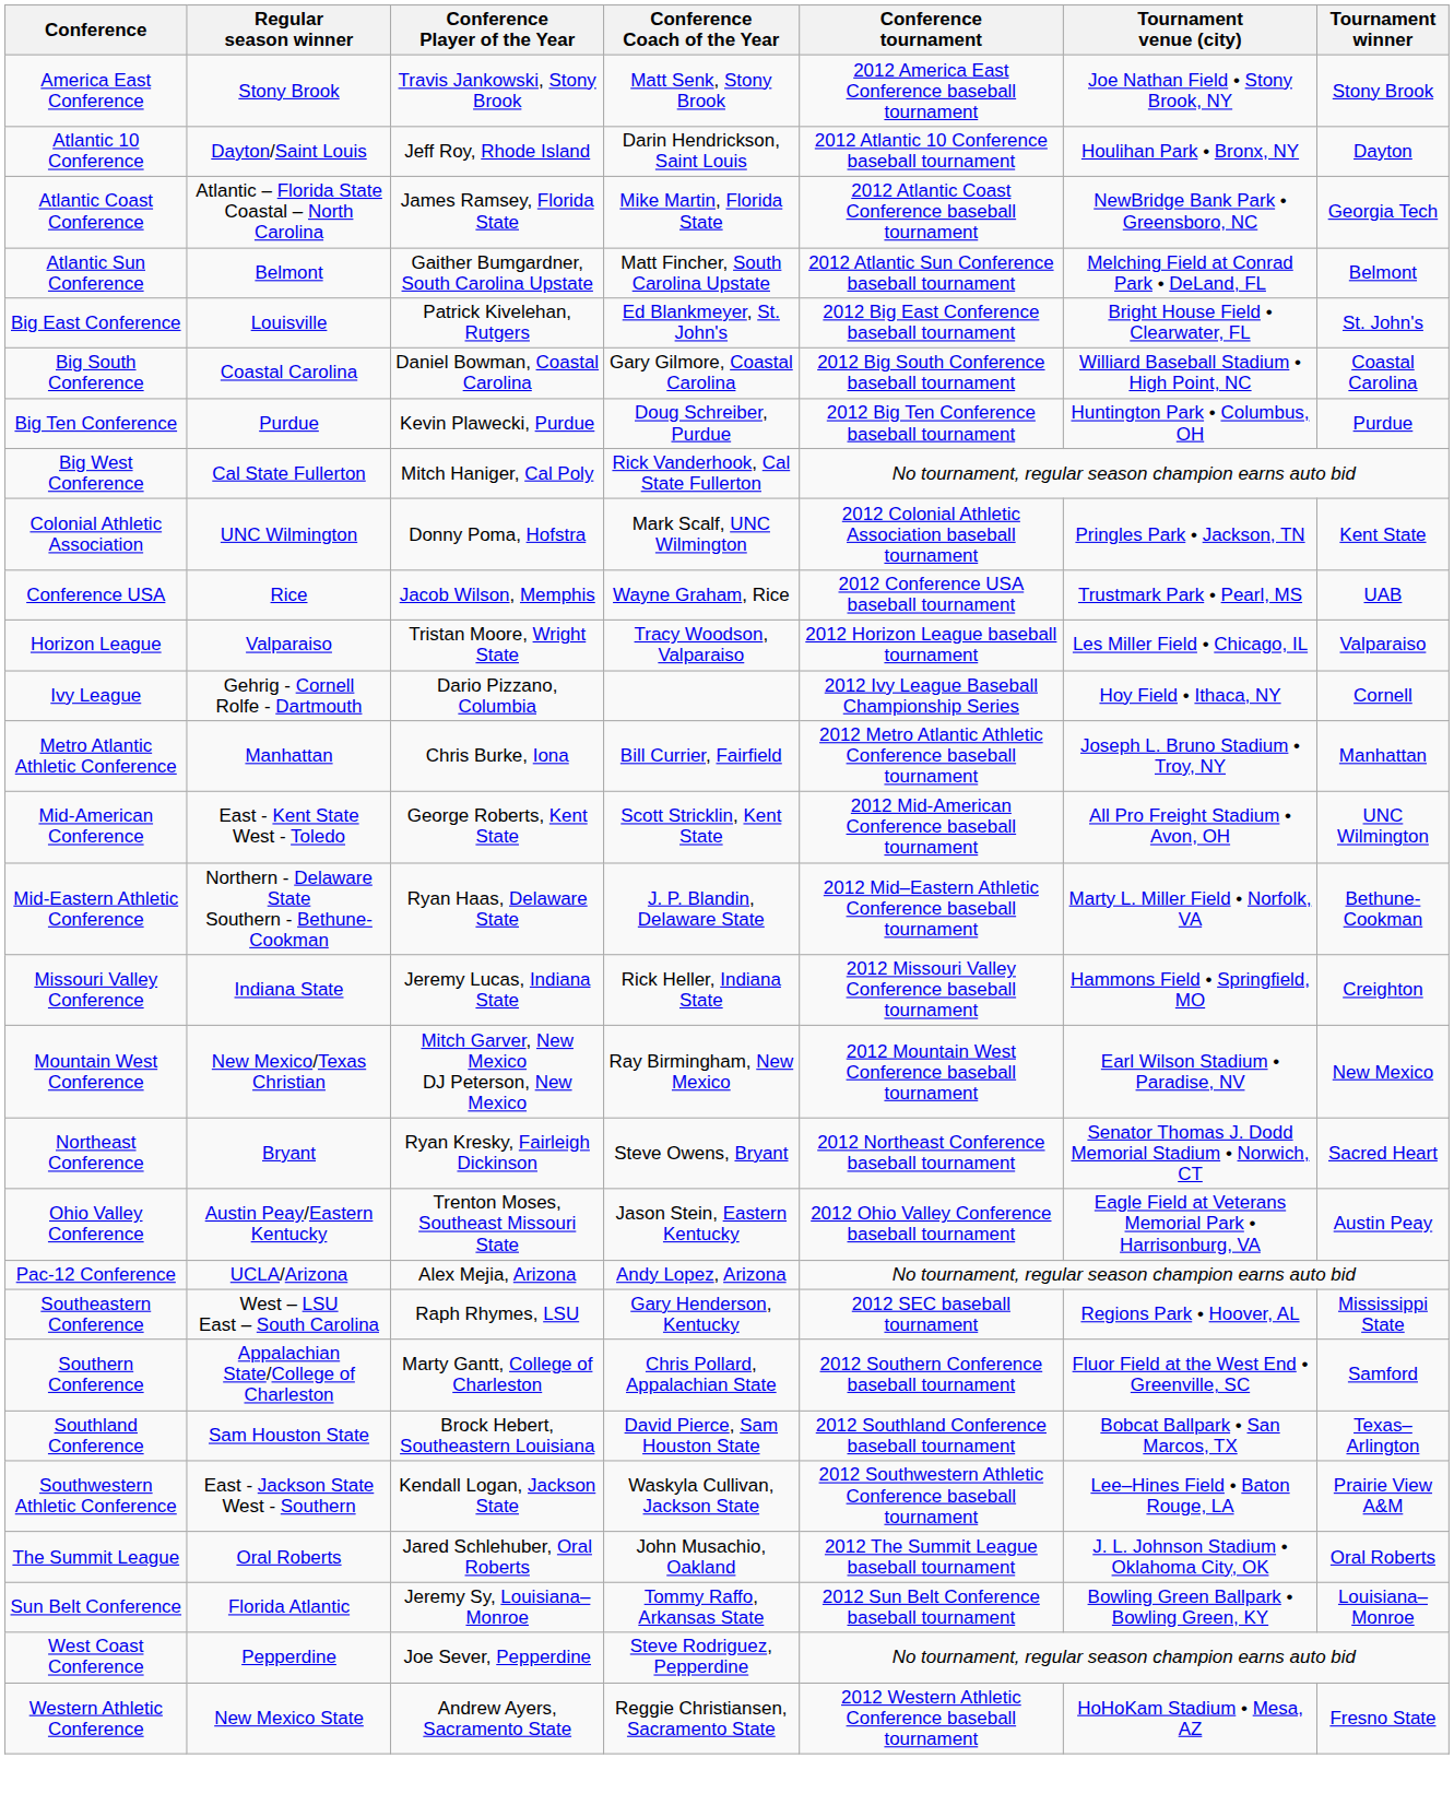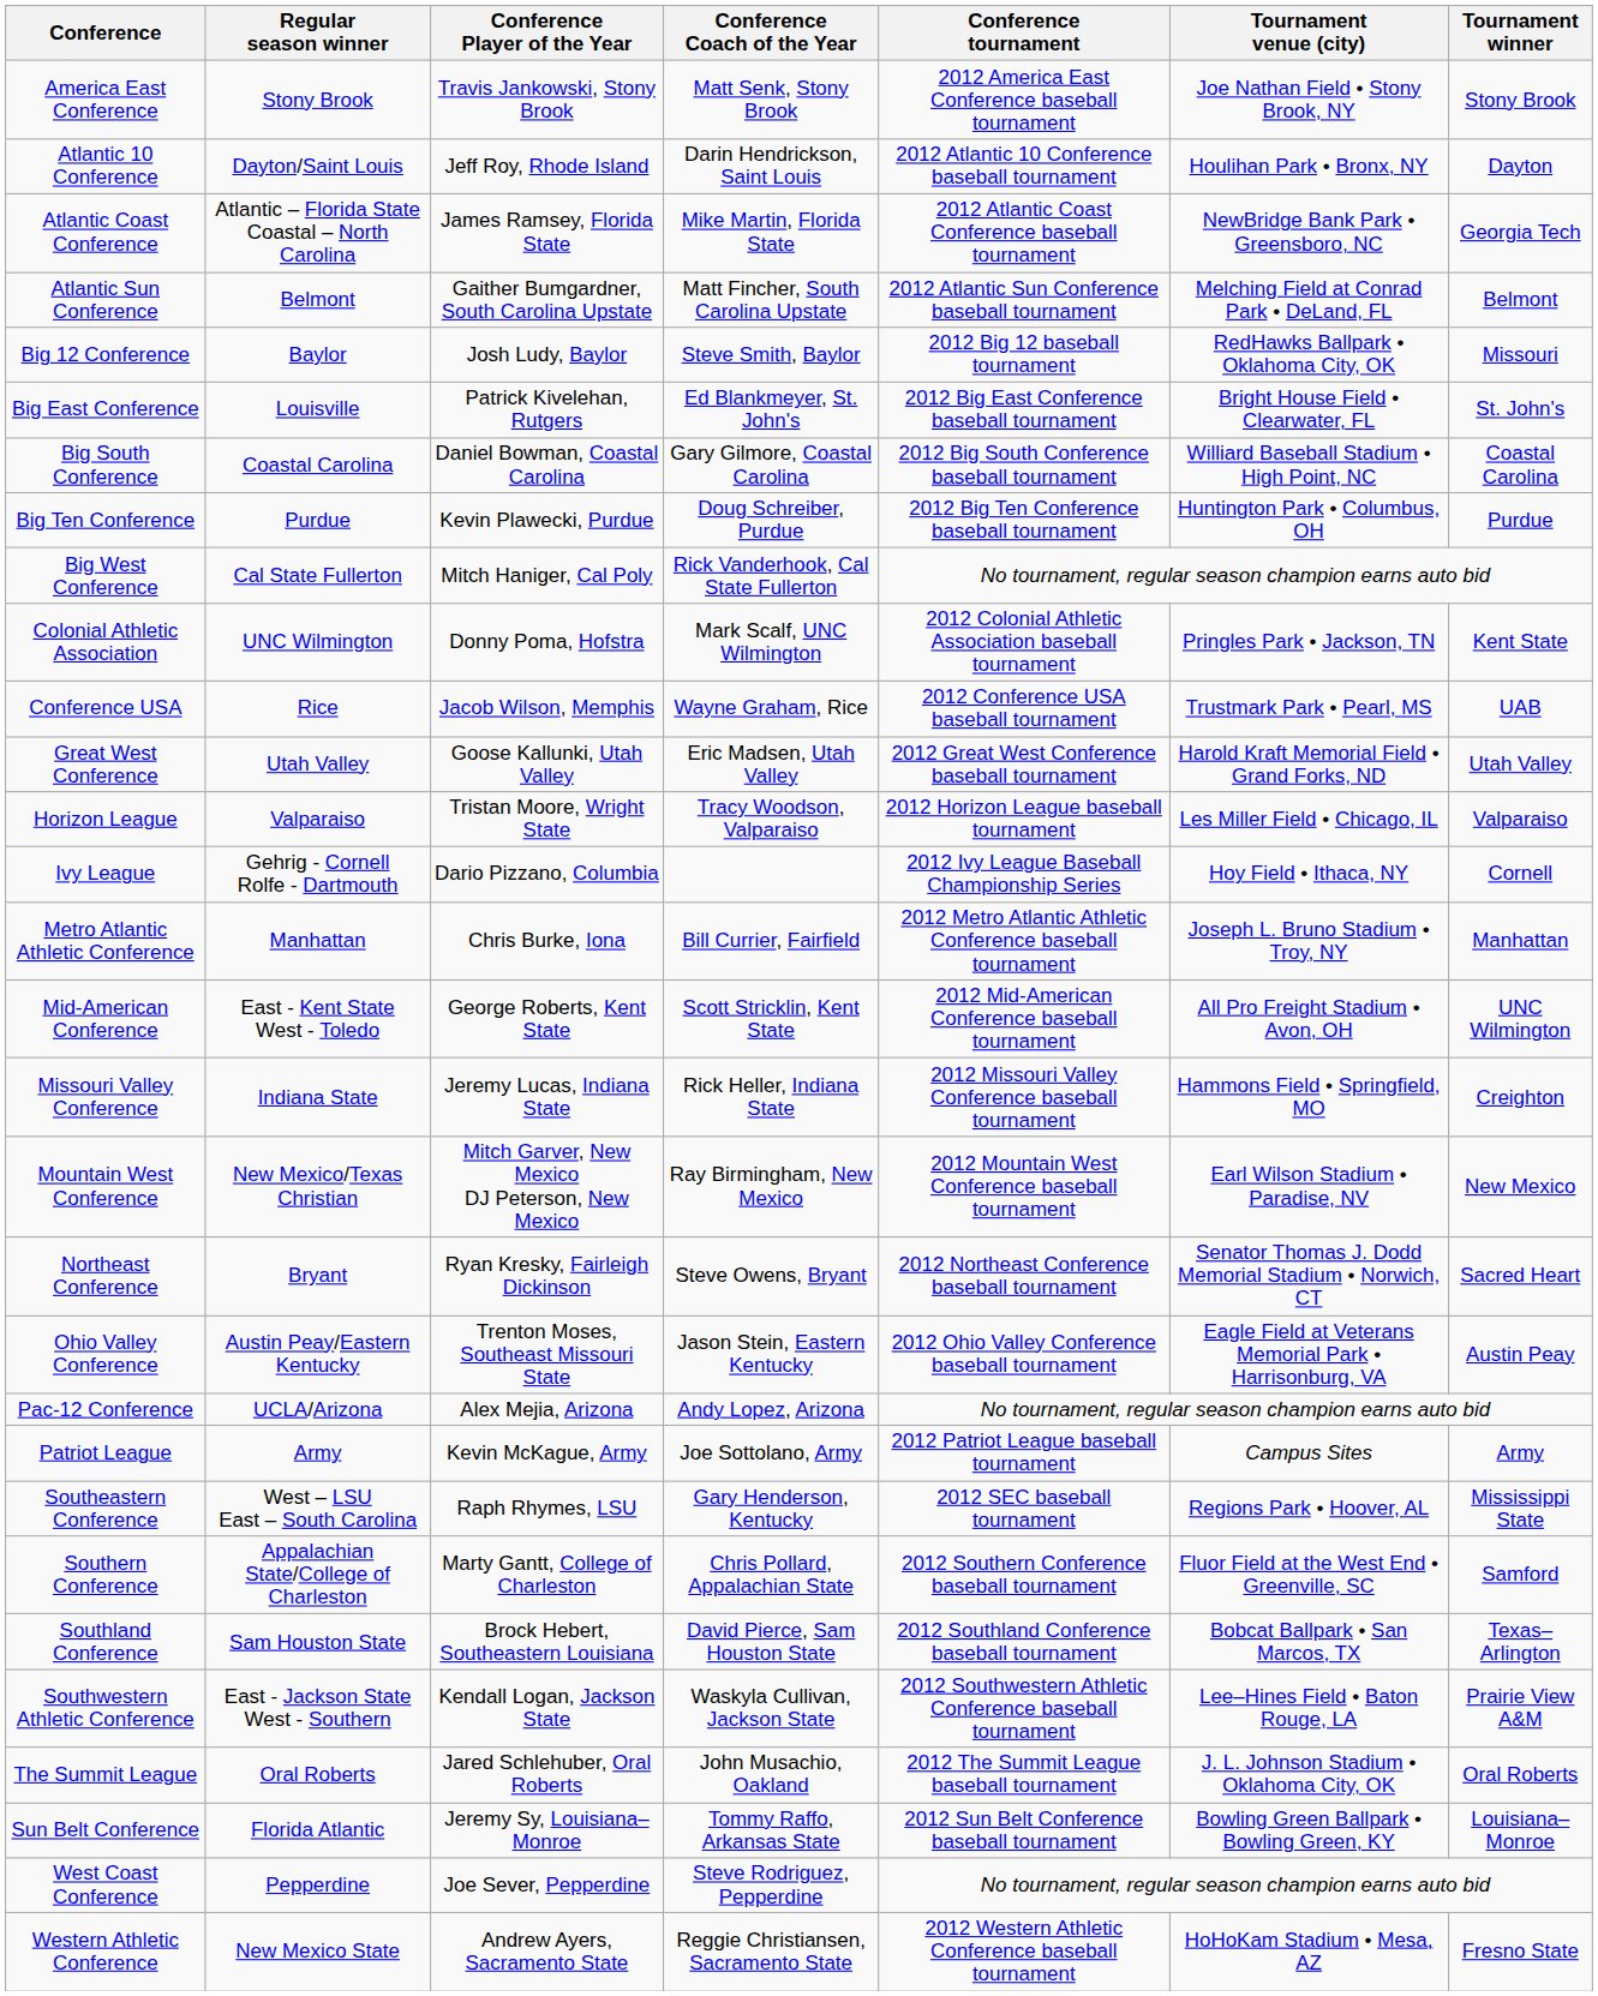 <table class="wikitable" style="text-align:center;">
 <tr>
 <th>Conference</th>
 <th>Regular <br> season winner</th>
 <th>Conference <br> Player of the Year</th>
 <th>Conference <br> Coach of the Year</th>
 <th>Conference <br> tournament</th>
 <th>Tournament <br> venue (city)</th>
 <th>Tournament <br> winner</th>
 </tr>
 <tr>
 <td><a href='#'>America East Conference</a></td>
 <td><a href='#'>Stony Brook</a></td>
 <td><a href='#'>Travis Jankowski</a>, <a href='#'>Stony Brook</a></td>
 <td><a href='#'>Matt Senk</a>, <a href='#'>Stony Brook</a></td>
 <td><a href='#'>2012 America East Conference baseball tournament</a></td>
 <td><a href='#'>Joe Nathan Field</a> • <a href='#'>Stony Brook, NY</a></td>
 <td><a href='#'>Stony Brook</a></td>
 </tr>
 <tr>
 <td><a href='#'>Atlantic 10 Conference</a></td>
 <td><a href='#'>Dayton</a>/<a href='#'>Saint Louis</a></td>
 <td>Jeff Roy, <a href='#'>Rhode Island</a></td>
 <td>Darin Hendrickson, <a href='#'>Saint Louis</a></td>
 <td><a href='#'>2012 Atlantic 10 Conference baseball tournament</a></td>
 <td><a href='#'>Houlihan Park</a> • <a href='#'>Bronx, NY</a></td>
 <td><a href='#'>Dayton</a></td>
 </tr>
 <tr>
 <td><a href='#'>Atlantic Coast Conference</a></td>
 <td>Atlantic – <a href='#'>Florida State</a><br>Coastal – <a href='#'>North Carolina</a></td>
 <td>James Ramsey, <a href='#'>Florida State</a></td>
 <td><a href='#'>Mike Martin</a>, <a href='#'>Florida State</a></td>
 <td><a href='#'>2012 Atlantic Coast Conference baseball tournament</a></td>
 <td><a href='#'>NewBridge Bank Park</a> • <a href='#'>Greensboro, NC</a></td>
 <td><a href='#'>Georgia Tech</a></td>
 </tr>
 <tr>
 <td><a href='#'>Atlantic Sun Conference</a></td>
 <td><a href='#'>Belmont</a></td>
 <td>Gaither Bumgardner, <a href='#'>South Carolina Upstate</a></td>
 <td>Matt Fincher, <a href='#'>South Carolina Upstate</a></td>
 <td><a href='#'>2012 Atlantic Sun Conference baseball tournament</a></td>
 <td><a href='#'>Melching Field at Conrad Park</a> • <a href='#'>DeLand, FL</a></td>
 <td><a href='#'>Belmont</a></td>
+</tr>
+<tr>
+<td><a href='#'>Big 12 Conference</a></td>
+<td><a href='#'>Baylor</a></td>
+<td>Josh Ludy, <a href='#'>Baylor</a></td>
+<td><a href='#'>Steve Smith</a>, <a href='#'>Baylor</a></td>
+<td><a href='#'>2012 Big 12 baseball tournament</a></td>
+<td><a href='#'>RedHawks Ballpark</a> • <a href='#'>Oklahoma City, OK</a></td>
+<td><a href='#'>Missouri</a></td>
 </tr>
 <tr>
 <td><a href='#'>Big East Conference</a></td>
 <td><a href='#'>Louisville</a></td>
 <td>Patrick Kivelehan, <a href='#'>Rutgers</a></td>
 <td><a href='#'>Ed Blankmeyer</a>, <a href='#'>St. John's</a></td>
 <td><a href='#'>2012 Big East Conference baseball tournament</a></td>
 <td><a href='#'>Bright House Field</a> • <a href='#'>Clearwater, FL</a></td>
 <td><a href='#'>St. John's</a></td>
 </tr>
 <tr>
 <td><a href='#'>Big South Conference</a></td>
 <td><a href='#'>Coastal Carolina</a></td>
 <td>Daniel Bowman, <a href='#'>Coastal Carolina</a></td>
 <td>Gary Gilmore, <a href='#'>Coastal Carolina</a></td>
 <td><a href='#'>2012 Big South Conference baseball tournament</a></td>
 <td><a href='#'>Williard Baseball Stadium</a> • <a href='#'>High Point, NC</a></td>
 <td><a href='#'>Coastal Carolina</a></td>
 </tr>
 <tr>
 <td><a href='#'>Big Ten Conference</a></td>
 <td><a href='#'>Purdue</a></td>
 <td>Kevin Plawecki, <a href='#'>Purdue</a></td>
 <td><a href='#'>Doug Schreiber</a>, <a href='#'>Purdue</a></td>
 <td><a href='#'>2012 Big Ten Conference baseball tournament</a></td>
 <td><a href='#'>Huntington Park</a> • <a href='#'>Columbus, OH</a></td>
 <td><a href='#'>Purdue</a></td>
 </tr>
 <tr>
 <td><a href='#'>Big West Conference</a></td>
 <td><a href='#'>Cal State Fullerton</a></td>
 <td>Mitch Haniger, <a href='#'>Cal Poly</a></td>
 <td><a href='#'>Rick Vanderhook</a>, <a href='#'>Cal State Fullerton</a></td>
 <td colspan=3><em>No tournament, regular season champion earns auto bid</em></td>
 </tr>
 <tr>
 <td><a href='#'>Colonial Athletic Association</a></td>
 <td><a href='#'>UNC Wilmington</a></td>
 <td>Donny Poma, <a href='#'>Hofstra</a></td>
 <td>Mark Scalf, <a href='#'>UNC Wilmington</a></td>
 <td><a href='#'>2012 Colonial Athletic Association baseball tournament</a></td>
 <td><a href='#'>Pringles Park</a> • <a href='#'>Jackson, TN</a></td>
 <td><a href='#'>Kent State</a></td>
 </tr>
 <tr>
 <td><a href='#'>Conference USA</a></td>
 <td><a href='#'>Rice</a></td>
 <td><a href='#'>Jacob Wilson</a>, <a href='#'>Memphis</a></td>
 <td><a href='#'>Wayne Graham</a>, Rice</td>
 <td><a href='#'>2012 Conference USA baseball tournament</a></td>
 <td><a href='#'>Trustmark Park</a> • <a href='#'>Pearl, MS</a></td>
 <td><a href='#'>UAB</a></td>
 </tr>
 <tr>
+<td><a href='#'>Great West Conference</a></td>
+<td><a href='#'>Utah Valley</a></td>
+<td>Goose Kallunki, <a href='#'>Utah Valley</a></td>
+<td>Eric Madsen, <a href='#'>Utah Valley</a></td>
+<td><a href='#'>2012 Great West Conference baseball tournament</a></td>
+<td><a href='#'>Harold Kraft Memorial Field</a> • <a href='#'>Grand Forks, ND</a></td>
+<td><a href='#'>Utah Valley</a></td>
+</tr>
+<tr>
 <td><a href='#'>Horizon League</a></td>
 <td><a href='#'>Valparaiso</a></td>
 <td>Tristan Moore, <a href='#'>Wright State</a></td>
 <td><a href='#'>Tracy Woodson</a>, <a href='#'>Valparaiso</a></td>
 <td><a href='#'>2012 Horizon League baseball tournament</a></td>
 <td><a href='#'>Les Miller Field</a> • <a href='#'>Chicago, IL</a></td>
 <td><a href='#'>Valparaiso</a></td>
 </tr>
 <tr>
 <td><a href='#'>Ivy League</a></td>
 <td>Gehrig - <a href='#'>Cornell</a><br>Rolfe - <a href='#'>Dartmouth</a></td>
 <td>Dario Pizzano, <a href='#'>Columbia</a></td>
 <td></td>
 <td><a href='#'>2012 Ivy League Baseball Championship Series</a></td>
 <td><a href='#'>Hoy Field</a> • <a href='#'>Ithaca, NY</a></td>
 <td><a href='#'>Cornell</a></td>
 </tr>
 <tr>
 <td><a href='#'>Metro Atlantic Athletic Conference</a></td>
 <td><a href='#'>Manhattan</a></td>
 <td>Chris Burke, <a href='#'>Iona</a></td>
 <td><a href='#'>Bill Currier</a>, <a href='#'>Fairfield</a></td>
 <td><a href='#'>2012 Metro Atlantic Athletic Conference baseball tournament</a></td>
 <td><a href='#'>Joseph L. Bruno Stadium</a> • <a href='#'>Troy, NY</a></td>
 <td><a href='#'>Manhattan</a></td>
 </tr>
 <tr>
 <td><a href='#'>Mid-American Conference</a></td>
 <td>East - <a href='#'>Kent State</a><br>West - <a href='#'>Toledo</a></td>
 <td>George Roberts, <a href='#'>Kent State</a></td>
 <td><a href='#'>Scott Stricklin</a>, <a href='#'>Kent State</a></td>
 <td><a href='#'>2012 Mid-American Conference baseball tournament</a></td>
 <td><a href='#'>All Pro Freight Stadium</a> • <a href='#'>Avon, OH</a></td>
 <td><a href='#'>UNC Wilmington</a></td>
-</tr>
-<tr>
-<td><a href='#'>Mid-Eastern Athletic Conference</a></td>
-<td>Northern - <a href='#'>Delaware State</a><br>Southern - <a href='#'>Bethune-Cookman</a></td>
-<td>Ryan Haas, <a href='#'>Delaware State</a></td>
-<td><a href='#'>J. P. Blandin</a>, <a href='#'>Delaware State</a></td>
-<td><a href='#'>2012 Mid–Eastern Athletic Conference baseball tournament</a></td>
-<td><a href='#'>Marty L. Miller Field</a> • <a href='#'>Norfolk, VA</a></td>
-<td><a href='#'>Bethune-Cookman</a></td>
 </tr>
 <tr>
 <td><a href='#'>Missouri Valley Conference</a></td>
 <td><a href='#'>Indiana State</a></td>
 <td>Jeremy Lucas, <a href='#'>Indiana State</a></td>
 <td>Rick Heller, <a href='#'>Indiana State</a></td>
 <td><a href='#'>2012 Missouri Valley Conference baseball tournament</a></td>
 <td><a href='#'>Hammons Field</a> • <a href='#'>Springfield, MO</a></td>
 <td><a href='#'>Creighton</a></td>
 </tr>
 <tr>
 <td><a href='#'>Mountain West Conference</a></td>
 <td><a href='#'>New Mexico</a>/<a href='#'>Texas Christian</a></td>
 <td><a href='#'>Mitch Garver</a>, <a href='#'>New Mexico</a><br>DJ Peterson, <a href='#'>New Mexico</a></td>
 <td>Ray Birmingham, <a href='#'>New Mexico</a></td>
 <td><a href='#'>2012 Mountain West Conference baseball tournament</a></td>
 <td><a href='#'>Earl Wilson Stadium</a> • <a href='#'>Paradise, NV</a></td>
 <td><a href='#'>New Mexico</a></td>
 </tr>
 <tr>
 <td><a href='#'>Northeast Conference</a></td>
 <td><a href='#'>Bryant</a></td>
 <td>Ryan Kresky, <a href='#'>Fairleigh Dickinson</a></td>
 <td>Steve Owens, <a href='#'>Bryant</a></td>
 <td><a href='#'>2012 Northeast Conference baseball tournament</a></td>
 <td><a href='#'>Senator Thomas J. Dodd Memorial Stadium</a> • <a href='#'>Norwich, CT</a></td>
 <td><a href='#'>Sacred Heart</a></td>
 </tr>
 <tr>
 <td><a href='#'>Ohio Valley Conference</a></td>
 <td><a href='#'>Austin Peay</a>/<a href='#'>Eastern Kentucky</a></td>
 <td>Trenton Moses, <a href='#'>Southeast Missouri State</a></td>
 <td>Jason Stein, <a href='#'>Eastern Kentucky</a></td>
 <td><a href='#'>2012 Ohio Valley Conference baseball tournament</a></td>
 <td><a href='#'>Eagle Field at Veterans Memorial Park</a> • <a href='#'>Harrisonburg, VA</a></td>
 <td><a href='#'>Austin Peay</a></td>
 </tr>
 <tr>
 <td><a href='#'>Pac-12 Conference</a></td>
 <td><a href='#'>UCLA</a>/<a href='#'>Arizona</a></td>
 <td>Alex Mejia, <a href='#'>Arizona</a></td>
 <td><a href='#'>Andy Lopez</a>, <a href='#'>Arizona</a></td>
 <td colspan=3><em>No tournament, regular season champion earns auto bid</em></td>
+</tr>
+<tr>
+<td><a href='#'>Patriot League</a></td>
+<td><a href='#'>Army</a></td>
+<td>Kevin McKague, <a href='#'>Army</a></td>
+<td>Joe Sottolano, <a href='#'>Army</a></td>
+<td><a href='#'>2012 Patriot League baseball tournament</a></td>
+<td><em>Campus Sites</em></td>
+<td><a href='#'>Army</a></td>
 </tr>
 <tr>
 <td><a href='#'>Southeastern Conference</a></td>
 <td>West – <a href='#'>LSU</a><br>East – <a href='#'>South Carolina</a></td>
 <td>Raph Rhymes, <a href='#'>LSU</a></td>
 <td><a href='#'>Gary Henderson</a>, <a href='#'>Kentucky</a></td>
 <td><a href='#'>2012 SEC baseball tournament</a></td>
 <td><a href='#'>Regions Park</a> • <a href='#'>Hoover, AL</a></td>
 <td><a href='#'>Mississippi State</a></td>
 </tr>
 <tr>
 <td><a href='#'>Southern Conference</a></td>
 <td><a href='#'>Appalachian State</a>/<a href='#'>College of Charleston</a></td>
 <td>Marty Gantt, <a href='#'>College of Charleston</a></td>
 <td><a href='#'>Chris Pollard</a>, <a href='#'>Appalachian State</a></td>
 <td><a href='#'>2012 Southern Conference baseball tournament</a></td>
 <td><a href='#'>Fluor Field at the West End</a> • <a href='#'>Greenville, SC</a></td>
 <td><a href='#'>Samford</a></td>
 </tr>
 <tr>
 <td><a href='#'>Southland Conference</a></td>
 <td><a href='#'>Sam Houston State</a></td>
 <td>Brock Hebert, <a href='#'>Southeastern Louisiana</a></td>
 <td><a href='#'>David Pierce</a>, <a href='#'>Sam Houston State</a></td>
 <td><a href='#'>2012 Southland Conference baseball tournament</a></td>
 <td><a href='#'>Bobcat Ballpark</a> • <a href='#'>San Marcos, TX</a></td>
 <td><a href='#'>Texas–Arlington</a></td>
 </tr>
 <tr>
 <td><a href='#'>Southwestern Athletic Conference</a></td>
 <td>East - <a href='#'>Jackson State</a><br>West - <a href='#'>Southern</a></td>
 <td>Kendall Logan, <a href='#'>Jackson State</a></td>
 <td>Waskyla Cullivan, <a href='#'>Jackson State</a></td>
 <td><a href='#'>2012 Southwestern Athletic Conference baseball tournament</a></td>
 <td><a href='#'>Lee–Hines Field</a> • <a href='#'>Baton Rouge, LA</a></td>
 <td><a href='#'>Prairie View A&M</a></td>
 </tr>
 <tr>
 <td><a href='#'>The Summit League</a></td>
 <td><a href='#'>Oral Roberts</a></td>
 <td>Jared Schlehuber, <a href='#'>Oral Roberts</a></td>
 <td>John Musachio, <a href='#'>Oakland</a></td>
 <td><a href='#'>2012 The Summit League baseball tournament</a></td>
 <td><a href='#'>J. L. Johnson Stadium</a> • <a href='#'>Oklahoma City, OK</a></td>
 <td><a href='#'>Oral Roberts</a></td>
 </tr>
 <tr>
 <td><a href='#'>Sun Belt Conference</a></td>
 <td><a href='#'>Florida Atlantic</a></td>
 <td>Jeremy Sy, <a href='#'>Louisiana–Monroe</a></td>
 <td><a href='#'>Tommy Raffo</a>, <a href='#'>Arkansas State</a></td>
 <td><a href='#'>2012 Sun Belt Conference baseball tournament</a></td>
 <td><a href='#'>Bowling Green Ballpark</a> • <a href='#'>Bowling Green, KY</a></td>
 <td><a href='#'>Louisiana–Monroe</a></td>
 </tr>
 <tr>
 <td><a href='#'>West Coast Conference</a></td>
 <td><a href='#'>Pepperdine</a></td>
 <td>Joe Sever, <a href='#'>Pepperdine</a></td>
 <td><a href='#'>Steve Rodriguez</a>, <a href='#'>Pepperdine</a></td>
 <td colspan=3><em>No tournament, regular season champion earns auto bid</em></td>
 </tr>
 <tr>
 <td><a href='#'>Western Athletic Conference</a></td>
 <td><a href='#'>New Mexico State</a></td>
 <td>Andrew Ayers, <a href='#'>Sacramento State</a></td>
 <td>Reggie Christiansen, <a href='#'>Sacramento State</a></td>
 <td><a href='#'>2012 Western Athletic Conference baseball tournament</a></td>
 <td><a href='#'>HoHoKam Stadium</a> • <a href='#'>Mesa, AZ</a></td>
 <td><a href='#'>Fresno State</a></td>
 </tr>
 </table>
